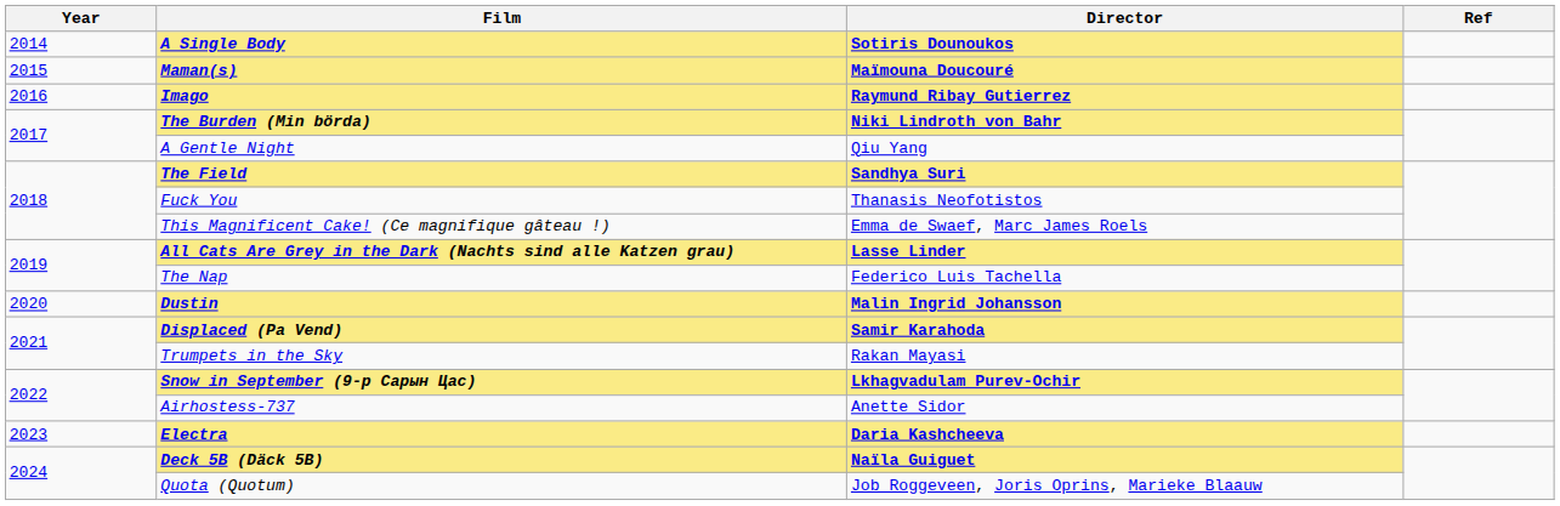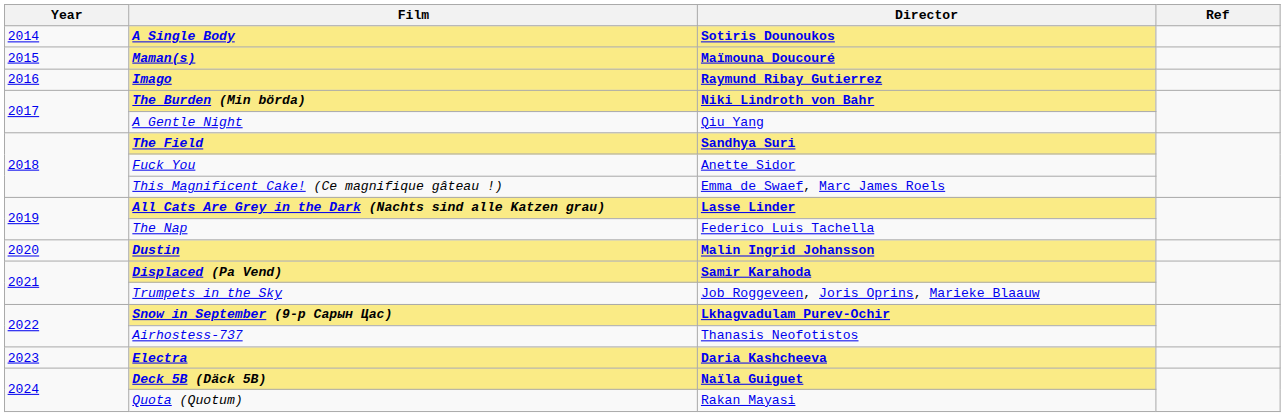 <table class="wikitable" width="100%" cellpadding="5">
 <tr>
 <th width="50"><strong>Year</strong></th>
 <th width="250"><strong>Film</strong></th>
 <th width="200"><strong>Director</strong></th>
 <th width="50"><strong>Ref</strong></th>
 </tr>
 <tr>
 <td><a href='#'>2014</a></td>
 <td style="background:#FAEB86;"><strong><em><a href='#'>A Single Body</a></em></strong></td>
 <td style="background:#FAEB86;"><strong><a href='#'>Sotiris Dounoukos</a></strong></td>
 <td></td>
 </tr>
 <tr>
 <td><a href='#'>2015</a></td>
 <td style="background:#FAEB86;"><strong><em><a href='#'>Maman(s)</a></em></strong></td>
 <td style="background:#FAEB86;"><strong><a href='#'>Maïmouna Doucouré</a></strong></td>
 <td></td>
 </tr>
 <tr>
 <td><a href='#'>2016</a></td>
 <td style="background:#FAEB86;"><strong><em><a href='#'>Imago</a></em></strong></td>
 <td style="background:#FAEB86;"><strong><a href='#'>Raymund Ribay Gutierrez</a></strong></td>
 <td></td>
 </tr>
 <tr>
 <td rowspan=2><a href='#'>2017</a></td>
 <td style="background:#FAEB86;"><strong><em><a href='#'>The Burden</a> (Min börda)</em></strong></td>
 <td style="background:#FAEB86;"><strong><a href='#'>Niki Lindroth von Bahr</a></strong></td>
 <td rowspan=2></td>
 </tr>
 <tr>
 <td><em><a href='#'>A Gentle Night</a></em></td>
 <td><a href='#'>Qiu Yang</a></td>
 </tr>
 <tr>
 <td rowspan=3><a href='#'>2018</a></td>
 <td style="background:#FAEB86;"><strong><em><a href='#'>The Field</a></em></strong></td>
 <td style="background:#FAEB86;"><strong><a href='#'>Sandhya Suri</a></strong></td>
 <td rowspan=3></td>
 </tr>
 <tr>
 <td><em><a href='#'>Fuck You</a></em></td>
-<td><a href='#'>Thanasis Neofotistos</a></td>
+<td><a href='#'>Anette Sidor</a></td>
 </tr>
 <tr>
 <td><em><a href='#'>This Magnificent Cake!</a> (Ce magnifique gâteau !)</em></td>
 <td><a href='#'>Emma de Swaef</a>, <a href='#'>Marc James Roels</a></td>
 </tr>
 <tr>
 <td rowspan=2><a href='#'>2019</a></td>
 <td style="background:#FAEB86;"><strong><em><a href='#'>All Cats Are Grey in the Dark</a> (Nachts sind alle Katzen grau)</em></strong></td>
 <td style="background:#FAEB86;"><strong><a href='#'>Lasse Linder</a></strong></td>
 <td rowspan=2></td>
 </tr>
 <tr>
 <td><em><a href='#'>The Nap</a></em></td>
 <td><a href='#'>Federico Luis Tachella</a></td>
 </tr>
 <tr>
 <td><a href='#'>2020</a></td>
 <td style="background:#FAEB86;"><strong><em><a href='#'>Dustin</a></em></strong></td>
 <td style="background:#FAEB86;"><strong><a href='#'>Malin Ingrid Johansson</a></strong></td>
 <td></td>
 </tr>
 <tr>
 <td rowspan=2><a href='#'>2021</a></td>
 <td style="background:#FAEB86;"><strong><em><a href='#'>Displaced</a> (Pa Vend)</em></strong></td>
 <td style="background:#FAEB86;"><strong><a href='#'>Samir Karahoda</a></strong></td>
 <td rowspan=2></td>
 </tr>
 <tr>
 <td><em><a href='#'>Trumpets in the Sky</a></em></td>
-<td><a href='#'>Rakan Mayasi</a></td>
+<td><a href='#'>Job Roggeveen</a>, <a href='#'>Joris Oprins</a>, <a href='#'>Marieke Blaauw</a></td>
 </tr>
 <tr>
 <td rowspan=2><a href='#'>2022</a></td>
 <td style="background:#FAEB86;"><strong><em><a href='#'>Snow in September</a> (9-р Сарын Цас)</em></strong></td>
 <td style="background:#FAEB86;"><strong><a href='#'>Lkhagvadulam Purev-Ochir</a></strong></td>
 <td rowspan=2></td>
 </tr>
 <tr>
 <td><em><a href='#'>Airhostess-737</a></em></td>
-<td><a href='#'>Anette Sidor</a></td>
+<td><a href='#'>Thanasis Neofotistos</a></td>
 </tr>
 <tr>
 <td><a href='#'>2023</a></td>
 <td style="background:#FAEB86;"><strong><em><a href='#'>Electra</a></em></strong></td>
 <td style="background:#FAEB86;"><strong><a href='#'>Daria Kashcheeva</a></strong></td>
 <td></td>
 </tr>
 <tr>
 <td rowspan=2><a href='#'>2024</a></td>
 <td style="background:#FAEB86;"><strong><em><a href='#'>Deck 5B</a> (Däck 5B)</em></strong></td>
 <td style="background:#FAEB86;"><strong><a href='#'>Naïla Guiguet</a></strong></td>
 <td rowspan=2></td>
 </tr>
 <tr>
 <td><em><a href='#'>Quota</a> (Quotum)</em></td>
-<td><a href='#'>Job Roggeveen</a>, <a href='#'>Joris Oprins</a>, <a href='#'>Marieke Blaauw</a></td>
+<td><a href='#'>Rakan Mayasi</a></td>
 </tr>
 </table>
